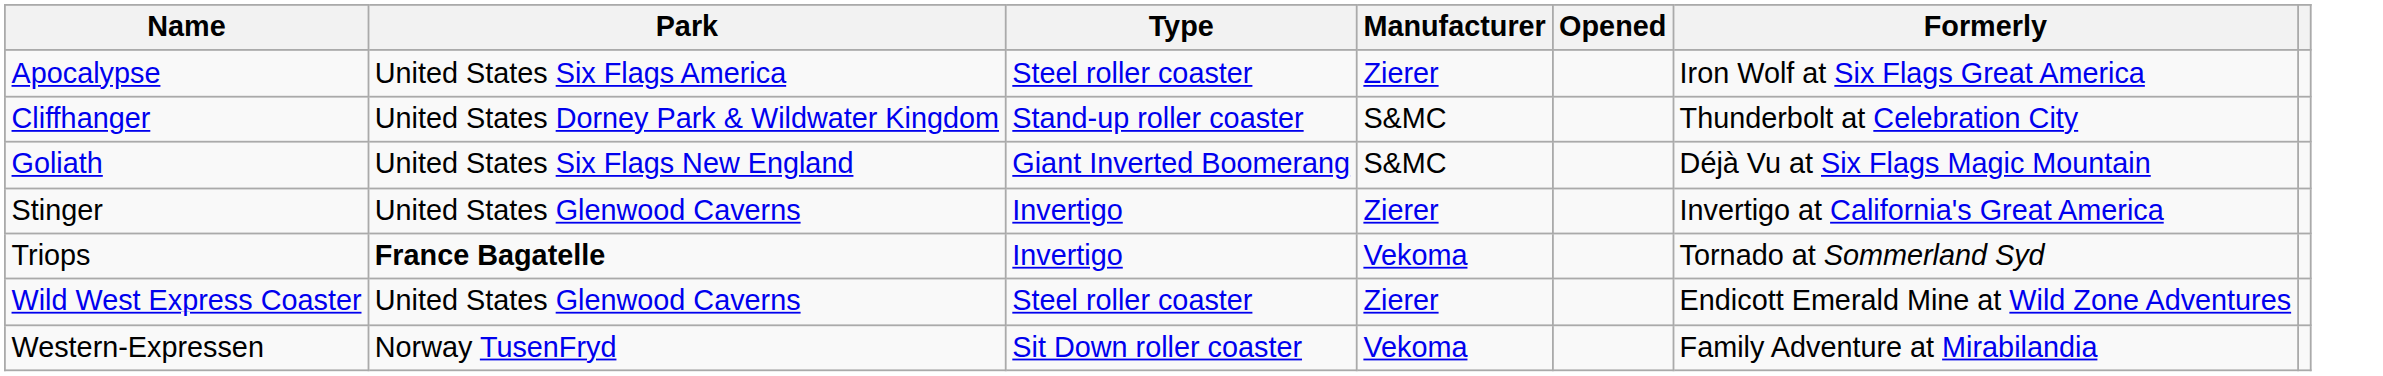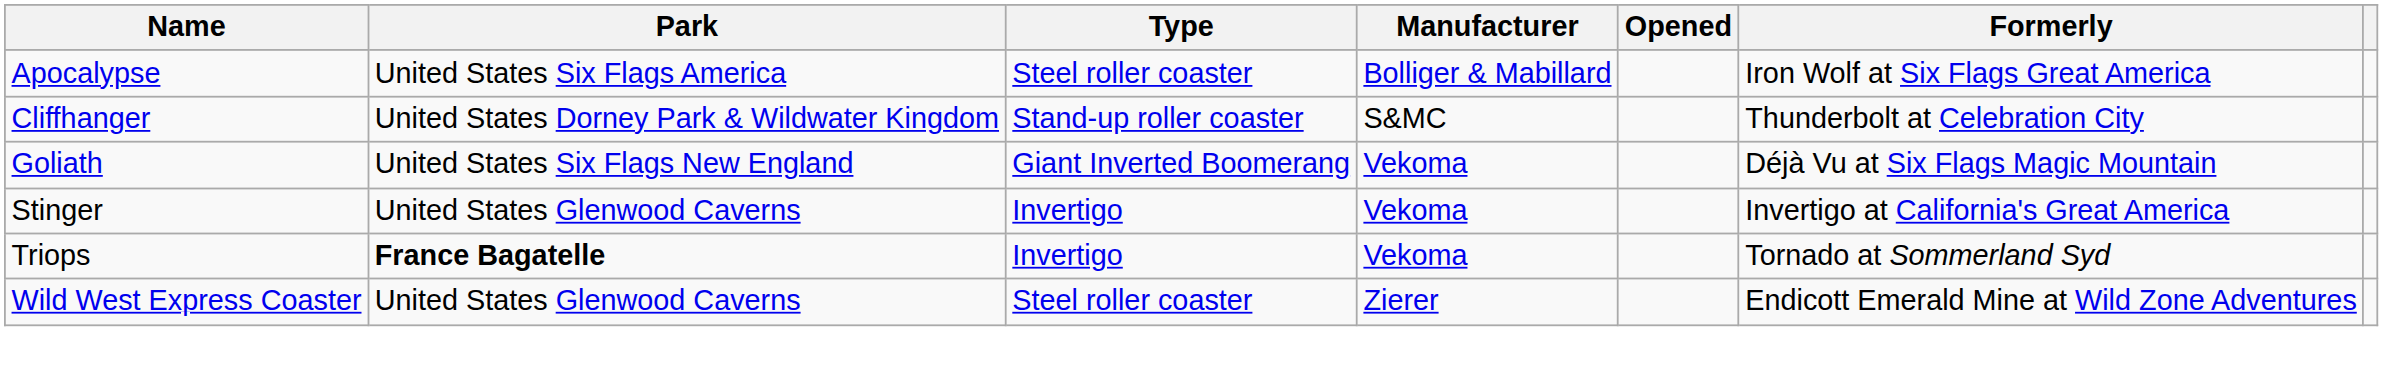 <table class="wikitable sortable">
 <tr>
 <th>Name</th>
 <th>Park</th>
 <th>Type</th>
 <th>Manufacturer</th>
 <th>Opened</th>
 <th>Formerly</th>
 <th class="unsortable"></th>
 </tr>
 <tr>
 <td><a href='#'>Apocalypse</a></td>
 <td>United States <a href='#'>Six Flags America</a></td>
 <td><a href='#'>Steel roller coaster</a></td>
-<td><a href='#'>Zierer</a></td>
+<td><a href='#'>Bolliger & Mabillard</a></td>
 <td></td>
 <td>Iron Wolf at <a href='#'>Six Flags Great America</a></td>
 <td></td>
 </tr>
 <tr>
 <td><a href='#'>Cliffhanger</a></td>
 <td>United States <a href='#'>Dorney Park & Wildwater Kingdom</a></td>
 <td><a href='#'>Stand-up roller coaster</a></td>
 <td>S&MC</td>
 <td></td>
 <td>Thunderbolt at <a href='#'>Celebration City</a></td>
 <td></td>
 </tr>
 <tr>
 <td><a href='#'>Goliath</a></td>
 <td>United States <a href='#'>Six Flags New England</a></td>
 <td><a href='#'>Giant Inverted Boomerang</a></td>
-<td>S&MC</td>
+<td><a href='#'>Vekoma</a></td>
 <td></td>
 <td>Déjà Vu at <a href='#'>Six Flags Magic Mountain</a></td>
 <td></td>
 </tr>
 <tr>
 <td>Stinger</td>
 <td>United States <a href='#'>Glenwood Caverns</a></td>
 <td><a href='#'>Invertigo</a></td>
-<td><a href='#'>Zierer</a></td>
+<td><a href='#'>Vekoma</a></td>
 <td></td>
 <td>Invertigo at <a href='#'>California's Great America</a></td>
 <td></td>
 </tr>
 <tr>
 <td>Triops</td>
 <td><strong>France Bagatelle</strong></td>
 <td><a href='#'>Invertigo</a></td>
 <td><a href='#'>Vekoma</a></td>
 <td></td>
 <td>Tornado at <em>Sommerland Syd</em></td>
 <td></td>
 </tr>
 <tr>
 <td><a href='#'>Wild West Express Coaster</a></td>
 <td>United States <a href='#'>Glenwood Caverns</a></td>
 <td><a href='#'>Steel roller coaster</a></td>
 <td><a href='#'>Zierer</a></td>
 <td></td>
 <td>Endicott Emerald Mine at <a href='#'>Wild Zone Adventures</a></td>
 <td></td>
 </tr>
-<tr>
-<td>Western-Expressen</td>
-<td>Norway <a href='#'>TusenFryd</a></td>
-<td><a href='#'>Sit Down roller coaster</a></td>
-<td><a href='#'>Vekoma</a></td>
-<td></td>
-<td>Family Adventure at <a href='#'>Mirabilandia</a></td>
-<td></td>
-</tr>
 </table>
